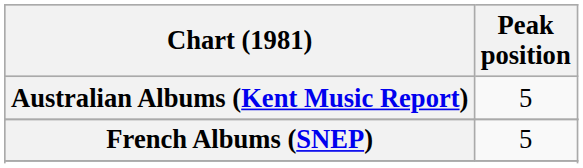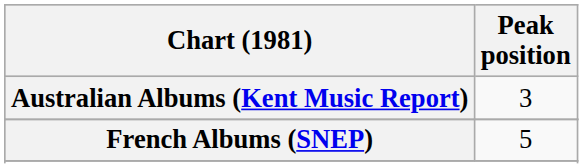 <table class="wikitable sortable plainrowheaders">
 <tr>
 <th>Chart (1981)</th>
 <th>Peak<br>position</th>
 </tr>
 <tr>
 <th scope="row">Australian Albums (<a href='#'>Kent Music Report</a>)</th>
-<td style="text-align:center;">5</td>
+<td style="text-align:center;">3</td>
 </tr>
 <tr>
 </tr>
 <tr>
 </tr>
 <tr>
 <th scope="row">French Albums (<a href='#'>SNEP</a>)</th>
 <td align="center">5</td>
 </tr>
 <tr>
 </tr>
 <tr>
 </tr>
 <tr>
 </tr>
 <tr>
 </tr>
 <tr>
 </tr>
 <tr>
 </tr>
 </table>
